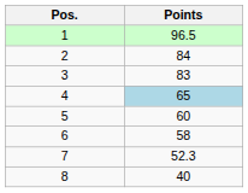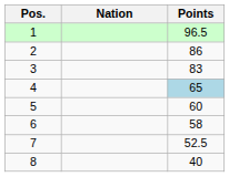 <table class="wikitable gauche" cellspacing="1" style="width:300px;">
 <tr style="background:#efefef; text-align:center;">
 <th style="width:70px;">Pos.</th>
+<th>Nation</th>
 <th style="width:70px;">Points</th>
 </tr>
 <tr style="vertical-align:top; text-align:center; background:#ccffcc;">
 <td>1</td>
+<td style="text-align:left;"></td>
 <td>96.5</td>
 </tr>
 <tr style="vertical-align:top; text-align:center;">
 <td>2</td>
-<td>84</td>
+<td style="text-align:left;"></td>
+<td>86</td>
 </tr>
 <tr style="vertical-align:top; text-align:center;">
 <td>3</td>
+<td style="text-align:left;"></td>
 <td>83</td>
 </tr>
 <tr style="vertical-align:top; text-align:center;">
 <td>4</td>
+<td style="text-align:left;"></td>
 <td style="background: lightblue;">65</td>
 </tr>
 <tr style="vertical-align:top; text-align:center;">
 <td>5</td>
+<td style="text-align:left;"></td>
 <td>60</td>
 </tr>
 <tr style="vertical-align:top; text-align:center;">
 <td>6</td>
+<td style="text-align:left;"></td>
 <td>58</td>
 </tr>
 <tr style="vertical-align:top; text-align:center;">
 <td>7</td>
-<td>52.3</td>
+<td style="text-align:left;"></td>
+<td>52.5</td>
 </tr>
 <tr style="vertical-align:top; text-align:center;">
 <td>8</td>
+<td style="text-align:left;"></td>
 <td>40</td>
 </tr>
 </table>
